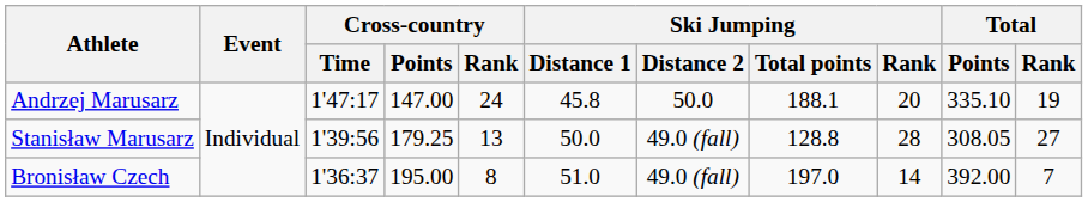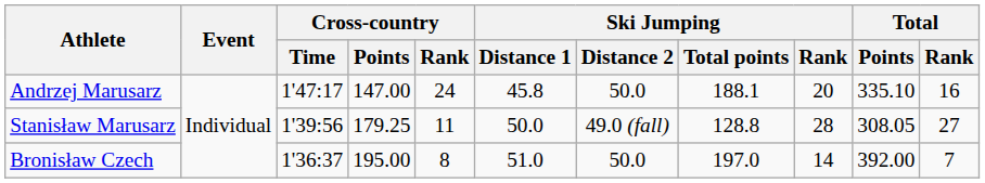 <table class="wikitable" style="font-size:90%">
 <tr>
 <th rowspan="2">Athlete</th>
 <th rowspan="2">Event</th>
 <th colspan="3">Cross-country</th>
 <th colspan="4">Ski Jumping</th>
 <th colspan="2">Total</th>
 </tr>
 <tr>
 <th>Time</th>
 <th>Points</th>
 <th>Rank</th>
 <th>Distance 1</th>
 <th>Distance 2</th>
 <th>Total points</th>
 <th>Rank</th>
 <th>Points</th>
 <th>Rank</th>
 </tr>
 <tr>
 <td><a href='#'>Andrzej Marusarz</a></td>
 <td rowspan="3">Individual</td>
 <td align="center">1'47:17</td>
 <td align="center">147.00</td>
 <td align="center">24</td>
 <td align="center">45.8</td>
 <td align="center">50.0</td>
 <td align="center">188.1</td>
 <td align="center">20</td>
 <td align="center">335.10</td>
-<td align="center">19</td>
+<td align="center">16</td>
 </tr>
 <tr>
 <td><a href='#'>Stanisław Marusarz</a></td>
 <td align="center">1'39:56</td>
 <td align="center">179.25</td>
-<td align="center">13</td>
+<td align="center">11</td>
 <td align="center">50.0</td>
 <td align="center">49.0 <em>(fall)</em></td>
 <td align="center">128.8</td>
 <td align="center">28</td>
 <td align="center">308.05</td>
 <td align="center">27</td>
 </tr>
 <tr>
 <td><a href='#'>Bronisław Czech</a></td>
 <td align="center">1'36:37</td>
 <td align="center">195.00</td>
 <td align="center">8</td>
 <td align="center">51.0</td>
-<td align="center">49.0 <em>(fall)</em></td>
+<td align="center">50.0</td>
 <td align="center">197.0</td>
 <td align="center">14</td>
 <td align="center">392.00</td>
 <td align="center">7</td>
 </tr>
 </table>
